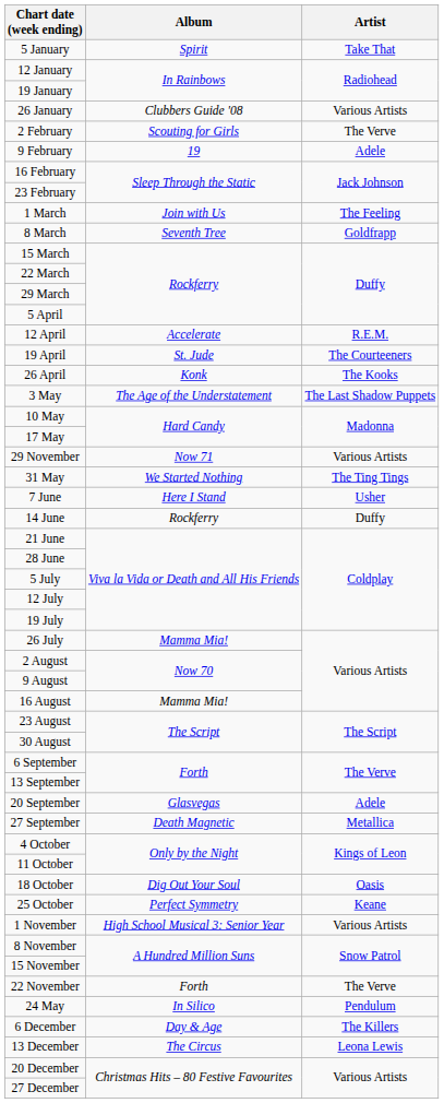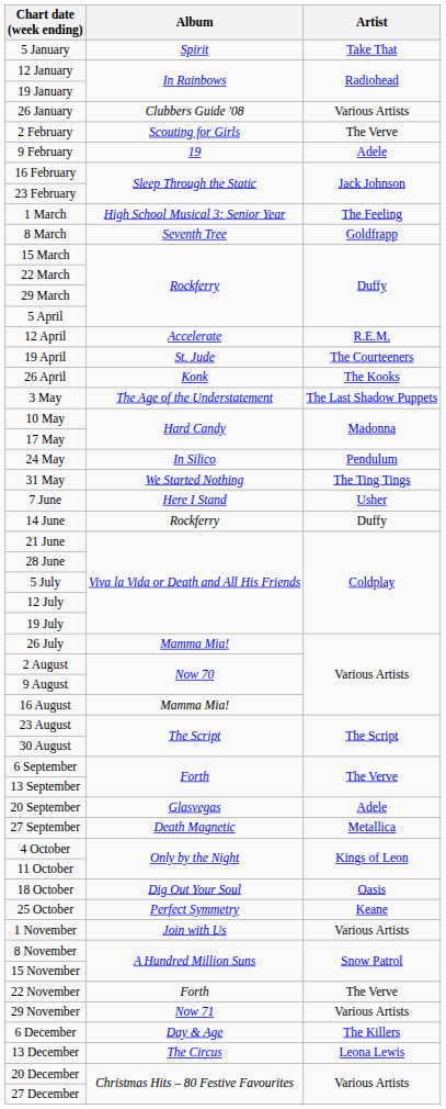 <table class="wikitable sortable" style="font-size:97%; text-align:center;">
 <tr>
 <th>Chart date<br>(week ending)</th>
 <th>Album</th>
 <th>Artist</th>
 </tr>
 <tr>
 <td>5 January</td>
 <td><em><a href='#'>Spirit</a></em></td>
 <td><a href='#'>Take That</a></td>
 </tr>
 <tr>
 <td>12 January</td>
 <td rowspan="2"><em><a href='#'>In Rainbows</a></em></td>
 <td rowspan="2"><a href='#'>Radiohead</a></td>
 </tr>
 <tr>
 <td>19 January</td>
 </tr>
 <tr>
 <td>26 January</td>
 <td><em>Clubbers Guide '08</em></td>
 <td>Various Artists</td>
 </tr>
 <tr>
 <td>2 February</td>
 <td><em><a href='#'>Scouting for Girls</a></em></td>
 <td>The Verve</td>
 </tr>
 <tr>
 <td>9 February</td>
 <td><em><a href='#'>19</a></em></td>
 <td><a href='#'>Adele</a></td>
 </tr>
 <tr>
 <td>16 February</td>
 <td rowspan="2"><em><a href='#'>Sleep Through the Static</a></em></td>
 <td rowspan="2"><a href='#'>Jack Johnson</a></td>
 </tr>
 <tr>
 <td>23 February</td>
 </tr>
 <tr>
 <td>1 March</td>
-<td><em><a href='#'>Join with Us</a></em></td>
+<td><em><a href='#'>High School Musical 3: Senior Year</a></em></td>
 <td><a href='#'>The Feeling</a></td>
 </tr>
 <tr>
 <td>8 March</td>
 <td><em><a href='#'>Seventh Tree</a></em></td>
 <td><a href='#'>Goldfrapp</a></td>
 </tr>
 <tr>
 <td>15 March</td>
 <td rowspan="4"><em><a href='#'>Rockferry</a></em></td>
 <td rowspan="4"><a href='#'>Duffy</a></td>
 </tr>
 <tr>
 <td>22 March</td>
 </tr>
 <tr>
 <td>29 March</td>
 </tr>
 <tr>
 <td>5 April</td>
 </tr>
 <tr>
 <td>12 April</td>
 <td><em><a href='#'>Accelerate</a></em></td>
 <td><a href='#'>R.E.M.</a></td>
 </tr>
 <tr>
 <td>19 April</td>
 <td><em><a href='#'>St. Jude</a></em></td>
 <td><a href='#'>The Courteeners</a></td>
 </tr>
 <tr>
 <td>26 April</td>
 <td><em><a href='#'>Konk</a></em></td>
 <td><a href='#'>The Kooks</a></td>
 </tr>
 <tr>
 <td>3 May</td>
 <td><em><a href='#'>The Age of the Understatement</a></em></td>
 <td><a href='#'>The Last Shadow Puppets</a></td>
 </tr>
 <tr>
 <td>10 May</td>
 <td rowspan="2"><em><a href='#'>Hard Candy</a></em></td>
 <td rowspan="2"><a href='#'>Madonna</a></td>
 </tr>
 <tr>
 <td>17 May</td>
 </tr>
 <tr>
-<td>29 November</td>
-<td><em><a href='#'>Now 71</a></em></td>
-<td>Various Artists</td>
+<td>24 May</td>
+<td><em><a href='#'>In Silico</a></em></td>
+<td><a href='#'>Pendulum</a></td>
 </tr>
 <tr>
 <td>31 May</td>
 <td><em><a href='#'>We Started Nothing</a></em></td>
 <td><a href='#'>The Ting Tings</a></td>
 </tr>
 <tr>
 <td>7 June</td>
 <td><em><a href='#'>Here I Stand</a></em></td>
 <td><a href='#'>Usher</a></td>
 </tr>
 <tr>
 <td>14 June</td>
 <td><em>Rockferry</em></td>
 <td>Duffy</td>
 </tr>
 <tr>
 <td>21 June</td>
 <td rowspan="5"><em><a href='#'>Viva la Vida or Death and All His Friends</a></em></td>
 <td rowspan="5"><a href='#'>Coldplay</a></td>
 </tr>
 <tr>
 <td>28 June</td>
 </tr>
 <tr>
 <td>5 July</td>
 </tr>
 <tr>
 <td>12 July</td>
 </tr>
 <tr>
 <td>19 July</td>
 </tr>
 <tr>
 <td>26 July</td>
 <td><em><a href='#'>Mamma Mia!</a></em></td>
 <td rowspan="4">Various Artists</td>
 </tr>
 <tr>
 <td>2 August</td>
 <td rowspan="2"><em><a href='#'>Now 70</a></em></td>
 </tr>
 <tr>
 <td>9 August</td>
 </tr>
 <tr>
 <td>16 August</td>
 <td><em>Mamma Mia!</em></td>
 </tr>
 <tr>
 <td>23 August</td>
 <td rowspan="2"><em><a href='#'>The Script</a></em></td>
 <td rowspan="2"><a href='#'>The Script</a></td>
 </tr>
 <tr>
 <td>30 August</td>
 </tr>
 <tr>
 <td>6 September</td>
 <td rowspan="2"><em><a href='#'>Forth</a></em></td>
 <td rowspan="2"><a href='#'>The Verve</a></td>
 </tr>
 <tr>
 <td>13 September</td>
 </tr>
 <tr>
 <td>20 September</td>
 <td><em><a href='#'>Glasvegas</a></em></td>
 <td><a href='#'>Adele</a></td>
 </tr>
 <tr>
 <td>27 September</td>
 <td><em><a href='#'>Death Magnetic</a></em></td>
 <td><a href='#'>Metallica</a></td>
 </tr>
 <tr>
 <td>4 October</td>
 <td rowspan="2"><em><a href='#'>Only by the Night</a></em></td>
 <td rowspan="2"><a href='#'>Kings of Leon</a></td>
 </tr>
 <tr>
 <td>11 October</td>
 </tr>
 <tr>
 <td>18 October</td>
 <td><em><a href='#'>Dig Out Your Soul</a></em></td>
 <td><a href='#'>Oasis</a></td>
 </tr>
 <tr>
 <td>25 October</td>
 <td><em><a href='#'>Perfect Symmetry</a></em></td>
 <td><a href='#'>Keane</a></td>
 </tr>
 <tr>
 <td>1 November</td>
-<td><em><a href='#'>High School Musical 3: Senior Year</a></em></td>
+<td><em><a href='#'>Join with Us</a></em></td>
 <td>Various Artists</td>
 </tr>
 <tr>
 <td>8 November</td>
 <td rowspan="2"><em><a href='#'>A Hundred Million Suns</a></em></td>
 <td rowspan="2"><a href='#'>Snow Patrol</a></td>
 </tr>
 <tr>
 <td>15 November</td>
 </tr>
 <tr>
 <td>22 November</td>
 <td><em>Forth</em></td>
 <td>The Verve</td>
 </tr>
 <tr>
-<td>24 May</td>
-<td><em><a href='#'>In Silico</a></em></td>
-<td><a href='#'>Pendulum</a></td>
+<td>29 November</td>
+<td><em><a href='#'>Now 71</a></em></td>
+<td>Various Artists</td>
 </tr>
 <tr>
 <td>6 December</td>
 <td><em><a href='#'>Day & Age</a></em></td>
 <td><a href='#'>The Killers</a></td>
 </tr>
 <tr>
 <td>13 December</td>
 <td><em><a href='#'>The Circus</a></em></td>
 <td><a href='#'>Leona Lewis</a></td>
 </tr>
 <tr>
 <td>20 December</td>
 <td rowspan="2"><em>Christmas Hits – 80 Festive Favourites</em></td>
 <td rowspan="2">Various Artists</td>
 </tr>
 <tr>
 <td>27 December</td>
 </tr>
 </table>
